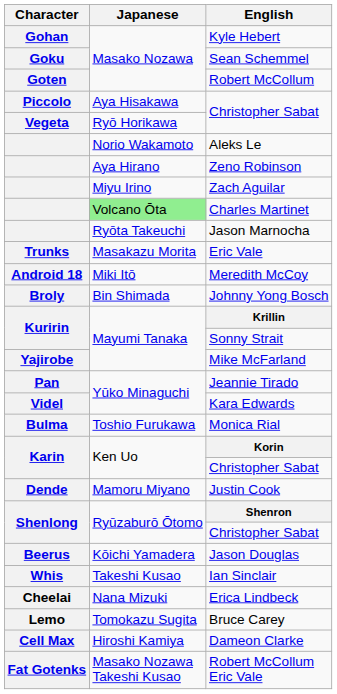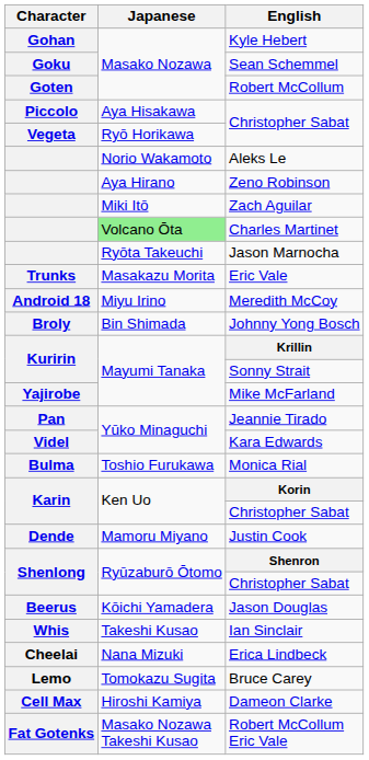 <table class="wikitable plainrowheaders">
 <tr>
 <th>Character</th>
 <th>Japanese</th>
 <th>English</th>
 </tr>
 <tr>
 <th scope="row"><a href='#'>Gohan</a></th>
 <td rowspan="3"><a href='#'>Masako Nozawa</a></td>
 <td><a href='#'>Kyle Hebert</a></td>
 </tr>
 <tr>
 <th scope="row"><a href='#'>Goku</a></th>
 <td><a href='#'>Sean Schemmel</a></td>
 </tr>
 <tr>
 <th scope="row"><a href='#'>Goten</a></th>
 <td><a href='#'>Robert McCollum</a></td>
 </tr>
 <tr>
 <th scope="row"><a href='#'>Piccolo</a></th>
 <td><a href='#'>Aya Hisakawa</a></td>
 <td rowspan="2"><a href='#'>Christopher Sabat</a></td>
 </tr>
 <tr>
 <th scope="row"><a href='#'>Vegeta</a></th>
 <td><a href='#'>Ryō Horikawa</a></td>
 </tr>
 <tr>
 <th scope="row"></th>
 <td><a href='#'>Norio Wakamoto</a></td>
 <td>Aleks Le</td>
 </tr>
 <tr>
 <th scope="row"></th>
 <td><a href='#'>Aya Hirano</a></td>
 <td><a href='#'>Zeno Robinson</a></td>
 </tr>
 <tr>
 <th scope="row"></th>
-<td><a href='#'>Miyu Irino</a></td>
+<td><a href='#'>Miki Itō</a></td>
 <td><a href='#'>Zach Aguilar</a></td>
 </tr>
 <tr>
 <th scope="row"></th>
 <td style="background: lightgreen;">Volcano Ōta</td>
 <td><a href='#'>Charles Martinet</a></td>
 </tr>
 <tr>
 <th scope="row"></th>
 <td><a href='#'>Ryōta Takeuchi</a></td>
 <td>Jason Marnocha</td>
 </tr>
 <tr>
 <th scope="row"><a href='#'>Trunks</a></th>
 <td><a href='#'>Masakazu Morita</a></td>
 <td><a href='#'>Eric Vale</a></td>
 </tr>
 <tr>
 <th scope="row"><a href='#'>Android 18</a></th>
-<td><a href='#'>Miki Itō</a></td>
+<td><a href='#'>Miyu Irino</a></td>
 <td><a href='#'>Meredith McCoy</a></td>
 </tr>
 <tr>
 <th scope="row"><a href='#'>Broly</a></th>
 <td><a href='#'>Bin Shimada</a></td>
 <td><a href='#'>Johnny Yong Bosch</a></td>
 </tr>
 <tr>
 <th scope="row" rowspan="2"><a href='#'>Kuririn</a></th>
 <td rowspan="3"><a href='#'>Mayumi Tanaka</a></td>
 <th><small>Krillin</small></th>
 </tr>
 <tr>
 <td><a href='#'>Sonny Strait</a></td>
 </tr>
 <tr>
 <th scope="row"><a href='#'>Yajirobe</a></th>
 <td><a href='#'>Mike McFarland</a></td>
 </tr>
 <tr>
 <th scope="row"><a href='#'>Pan</a></th>
 <td rowspan="2"><a href='#'>Yūko Minaguchi</a></td>
 <td><a href='#'>Jeannie Tirado</a></td>
 </tr>
 <tr>
 <th scope="row"><a href='#'>Videl</a></th>
 <td><a href='#'>Kara Edwards</a></td>
 </tr>
 <tr>
 <th scope="row"><a href='#'>Bulma</a></th>
 <td><a href='#'>Toshio Furukawa</a></td>
 <td><a href='#'>Monica Rial</a></td>
 </tr>
 <tr>
 <th scope="row" rowspan="2"><a href='#'>Karin</a></th>
 <td rowspan="2">Ken Uo</td>
 <th><small>Korin</small></th>
 </tr>
 <tr>
 <td><a href='#'>Christopher Sabat</a></td>
 </tr>
 <tr>
 <th scope="row"><a href='#'>Dende</a></th>
 <td><a href='#'>Mamoru Miyano</a></td>
 <td><a href='#'>Justin Cook</a></td>
 </tr>
 <tr>
 <th scope="row" rowspan="2"><a href='#'>Shenlong</a></th>
 <td rowspan="2"><a href='#'>Ryūzaburō Ōtomo</a></td>
 <th><small>Shenron</small></th>
 </tr>
 <tr>
 <td><a href='#'>Christopher Sabat</a></td>
 </tr>
 <tr>
 <th scope="row"><a href='#'>Beerus</a></th>
 <td><a href='#'>Kōichi Yamadera</a></td>
 <td><a href='#'>Jason Douglas</a></td>
 </tr>
 <tr>
 <th scope="row"><a href='#'>Whis</a></th>
 <td><a href='#'>Takeshi Kusao</a></td>
 <td><a href='#'>Ian Sinclair</a></td>
 </tr>
 <tr>
 <th scope="row">Cheelai</th>
 <td scope="row"><a href='#'>Nana Mizuki</a></td>
 <td scope="row"><a href='#'>Erica Lindbeck</a></td>
 </tr>
 <tr>
 <th scope="row">Lemo</th>
 <td><a href='#'>Tomokazu Sugita</a></td>
 <td>Bruce Carey</td>
 </tr>
 <tr>
 <th scope="row"><a href='#'>Cell Max</a></th>
 <td><a href='#'>Hiroshi Kamiya</a></td>
 <td><a href='#'>Dameon Clarke</a></td>
 </tr>
 <tr>
 <th scope="row"><a href='#'>Fat Gotenks</a></th>
 <td><a href='#'>Masako Nozawa</a><br><a href='#'>Takeshi Kusao</a></td>
 <td><a href='#'>Robert McCollum</a><br><a href='#'>Eric Vale</a></td>
 </tr>
 </table>
